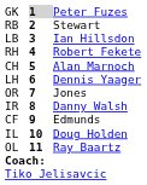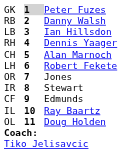 <table style="font-size: 90%" cellspacing="0" cellpadding="0">
 <tr>
 <th width="25"></th>
 <th width="25"></th>
 </tr>
 <tr>
 <td>GK</td>
 <td style="background: lightgrey;"><strong>1</strong></td>
 <td> <a href='#'>Peter Fuzes</a></td>
 </tr>
 <tr>
 <td>RB</td>
 <td><strong>2</strong></td>
-<td> Stewart</td>
+<td> <a href='#'>Danny Walsh</a></td>
 </tr>
 <tr>
 <td>LB</td>
 <td><strong>3</strong></td>
 <td> <a href='#'>Ian Hillsdon</a></td>
 </tr>
 <tr>
 <td>RH</td>
 <td><strong>4</strong></td>
-<td> <a href='#'>Robert Fekete</a></td>
+<td> <a href='#'>Dennis Yaager</a></td>
 </tr>
 <tr>
 <td>CH</td>
 <td><strong>5</strong></td>
 <td> <a href='#'>Alan Marnoch</a></td>
 </tr>
 <tr>
 <td>LH</td>
 <td><strong>6</strong></td>
-<td> <a href='#'>Dennis Yaager</a></td>
+<td> <a href='#'>Robert Fekete</a></td>
 </tr>
 <tr>
 <td>OR</td>
 <td><strong>7</strong></td>
 <td> Jones</td>
 </tr>
 <tr>
 <td>IR</td>
 <td><strong>8</strong></td>
-<td> <a href='#'>Danny Walsh</a></td>
+<td> Stewart</td>
 </tr>
 <tr>
 <td>CF</td>
 <td><strong>9</strong></td>
 <td> Edmunds</td>
 </tr>
 <tr>
 <td>IL</td>
 <td><strong>10</strong></td>
-<td> <a href='#'>Doug Holden</a></td>
+<td> <a href='#'>Ray Baartz</a></td>
 </tr>
 <tr>
 <td>OL</td>
 <td><strong>11</strong></td>
-<td> <a href='#'>Ray Baartz</a></td>
+<td> <a href='#'>Doug Holden</a></td>
 </tr>
 <tr>
 <td colspan=4><strong>Coach:</strong></td>
 </tr>
 <tr>
 <td colspan=4> <a href='#'>Tiko Jelisavcic</a></td>
 </tr>
 </table>
